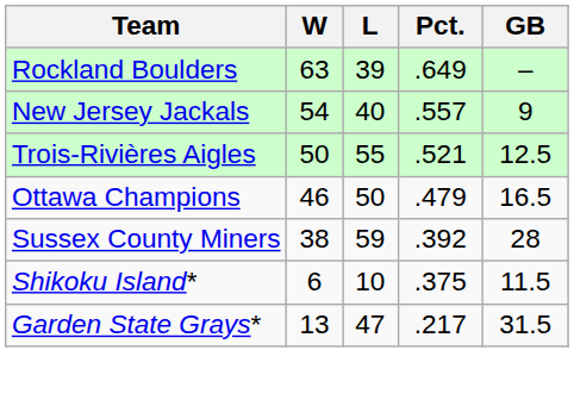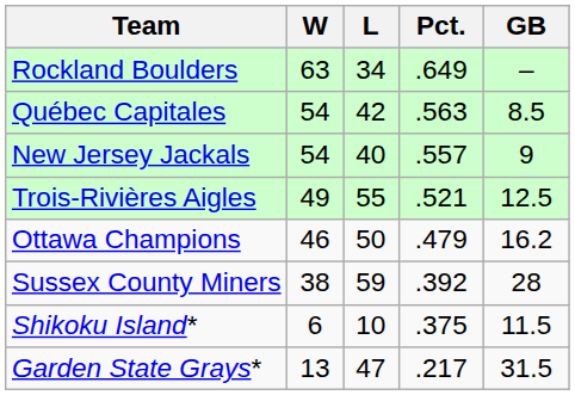 <table class="wikitable">
 <tr>
 <th width="50%">Team</th>
 <th>W</th>
 <th>L</th>
 <th>Pct.</th>
 <th>GB</th>
 </tr>
 <tr align=center bgcolor=ccffcc>
 <td align=left><a href='#'>Rockland Boulders</a></td>
 <td>63</td>
-<td>39</td>
+<td>34</td>
 <td>.649</td>
 <td>–</td>
+</tr>
+<tr align=center bgcolor=ccffcc>
+<td align=left><a href='#'>Québec Capitales</a></td>
+<td>54</td>
+<td>42</td>
+<td>.563</td>
+<td>8.5</td>
 </tr>
 <tr align=center bgcolor=ccffcc>
 <td align=left><a href='#'>New Jersey Jackals</a></td>
 <td>54</td>
 <td>40</td>
 <td>.557</td>
 <td>9</td>
 </tr>
 <tr align=center bgcolor=ccffcc>
 <td align=left><a href='#'>Trois-Rivières Aigles</a></td>
-<td>50</td>
+<td>49</td>
 <td>55</td>
 <td>.521</td>
 <td>12.5</td>
 </tr>
 <tr align=center>
 <td align=left><a href='#'>Ottawa Champions</a></td>
 <td>46</td>
 <td>50</td>
 <td>.479</td>
-<td>16.5</td>
+<td>16.2</td>
 </tr>
 <tr align=center>
 <td align=left><a href='#'>Sussex County Miners</a></td>
 <td>38</td>
 <td>59</td>
 <td>.392</td>
 <td>28</td>
 </tr>
 <tr align=center>
 <td align=left><em><a href='#'>Shikoku Island</a></em>*</td>
 <td>6</td>
 <td>10</td>
 <td>.375</td>
 <td>11.5</td>
 </tr>
 <tr align=center>
 <td align=left><em><a href='#'>Garden State Grays</a></em>*</td>
 <td>13</td>
 <td>47</td>
 <td>.217</td>
 <td>31.5</td>
 </tr>
 </table>
